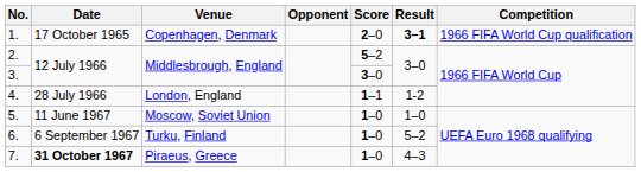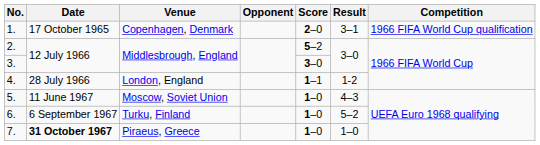 <table class="wikitable">
 <tr>
 <th>No.</th>
 <th>Date</th>
 <th>Venue</th>
 <th>Opponent</th>
 <th>Score</th>
 <th>Result</th>
 <th>Competition</th>
 </tr>
 <tr>
 <td>1.</td>
 <td>17 October 1965</td>
 <td><a href='#'>Copenhagen</a>, <a href='#'>Denmark</a></td>
 <td></td>
 <td align=center><strong>2</strong>–0</td>
-<td align=center><strong>3–1</strong></td>
+<td align=center>3–1</td>
 <td><a href='#'>1966 FIFA World Cup qualification</a></td>
 </tr>
 <tr>
 <td>2.</td>
 <td rowspan=2>12 July 1966</td>
 <td rowspan=2><a href='#'>Middlesbrough</a>, <a href='#'>England</a></td>
 <td rowspan=2></td>
 <td align=center><strong>5</strong>–2</td>
 <td rowspan=2 align=center>3–0</td>
 <td rowspan=3><a href='#'>1966 FIFA World Cup</a></td>
 </tr>
 <tr>
 <td>3.</td>
 <td align=center><strong>3</strong>–0</td>
 </tr>
 <tr>
 <td>4.</td>
 <td>28 July 1966</td>
 <td><a href='#'>London</a>, England</td>
 <td></td>
 <td align=center><strong>1</strong>–1</td>
 <td align=center>1-2</td>
 </tr>
 <tr>
 <td>5.</td>
 <td>11 June 1967</td>
 <td><a href='#'>Moscow</a>, <a href='#'>Soviet Union</a></td>
 <td></td>
 <td align=center><strong>1</strong>–0</td>
-<td align=center>1–0</td>
+<td align=center>4–3</td>
 <td rowspan=3><a href='#'>UEFA Euro 1968 qualifying</a></td>
 </tr>
 <tr>
 <td>6.</td>
 <td>6 September 1967</td>
 <td><a href='#'>Turku</a>, <a href='#'>Finland</a></td>
 <td></td>
 <td align=center><strong>1</strong>–0</td>
 <td align=center>5–2</td>
 </tr>
 <tr>
 <td>7.</td>
 <td><strong>31 October 1967</strong></td>
 <td><a href='#'>Piraeus</a>, <a href='#'>Greece</a></td>
 <td></td>
 <td align=center><strong>1</strong>–0</td>
-<td align=center>4–3</td>
+<td align=center>1–0</td>
 </tr>
 </table>
